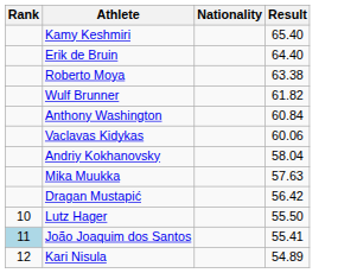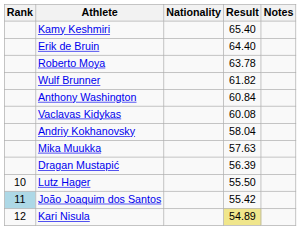 <table class="wikitable sortable" style="text-align:center">
 <tr>
 <th>Rank</th>
 <th>Athlete</th>
 <th>Nationality</th>
 <th>Result</th>
+<th>Notes</th>
 </tr>
 <tr>
 <td></td>
 <td align=left><a href='#'>Kamy Keshmiri</a></td>
 <td align=left></td>
 <td>65.40</td>
+<td></td>
 </tr>
 <tr>
 <td></td>
 <td align=left><a href='#'>Erik de Bruin</a></td>
 <td align=left></td>
 <td>64.40</td>
+<td></td>
 </tr>
 <tr>
 <td></td>
 <td align=left><a href='#'>Roberto Moya</a></td>
 <td align=left></td>
-<td>63.38</td>
+<td>63.78</td>
+<td></td>
 </tr>
 <tr>
 <td></td>
 <td align=left><a href='#'>Wulf Brunner</a></td>
 <td align=left></td>
 <td>61.82</td>
+<td></td>
 </tr>
 <tr>
 <td></td>
 <td align=left><a href='#'>Anthony Washington</a></td>
 <td align=left></td>
 <td>60.84</td>
+<td></td>
 </tr>
 <tr>
 <td></td>
 <td align=left><a href='#'>Vaclavas Kidykas</a></td>
 <td align=left></td>
-<td>60.06</td>
+<td>60.08</td>
+<td></td>
 </tr>
 <tr>
 <td></td>
 <td align=left><a href='#'>Andriy Kokhanovsky</a></td>
 <td align=left></td>
 <td>58.04</td>
+<td></td>
 </tr>
 <tr>
 <td></td>
 <td align=left><a href='#'>Mika Muukka</a></td>
 <td align=left></td>
 <td>57.63</td>
+<td></td>
 </tr>
 <tr>
 <td></td>
 <td align=left><a href='#'>Dragan Mustapić</a></td>
 <td align=left></td>
-<td>56.42</td>
+<td>56.39</td>
+<td></td>
 </tr>
 <tr>
 <td>10</td>
 <td align=left><a href='#'>Lutz Hager</a></td>
 <td align=left></td>
 <td>55.50</td>
+<td></td>
 </tr>
 <tr>
 <td style="background: lightblue;">11</td>
 <td align=left><a href='#'>João Joaquim dos Santos</a></td>
 <td align=left></td>
-<td>55.41</td>
+<td>55.42</td>
+<td></td>
 </tr>
 <tr>
 <td>12</td>
 <td align=left><a href='#'>Kari Nisula</a></td>
 <td align=left></td>
-<td>54.89</td>
+<td style="background: khaki;">54.89</td>
+<td></td>
 </tr>
 </table>
